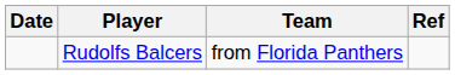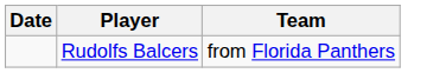 <table class="wikitable">
 <tr>
 <th>Date</th>
 <th>Player</th>
 <th>Team</th>
-<th>Ref</th>
 </tr>
 <tr>
 <td></td>
 <td><a href='#'>Rudolfs Balcers</a></td>
 <td>from <a href='#'>Florida Panthers</a></td>
-<td></td>
 </tr>
 </table>
